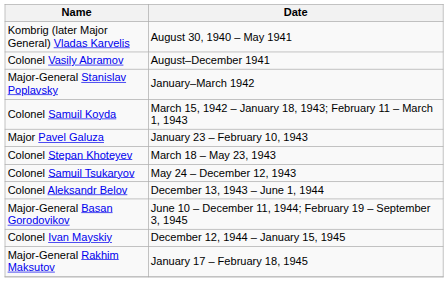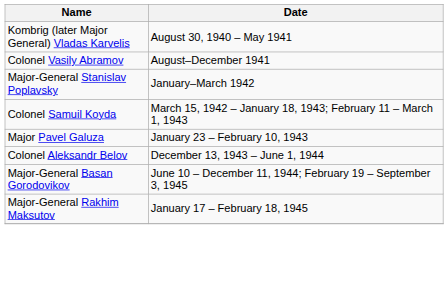 <table class="wikitable" style="margin: 1em auto 1em auto">
 <tr>
 <th width="200">Name</th>
 <th width="420">Date</th>
 </tr>
 <tr>
 <td>Kombrig (later Major General) <a href='#'>Vladas Karvelis</a></td>
 <td>August 30, 1940 – May 1941</td>
 </tr>
 <tr>
 <td>Colonel <a href='#'>Vasily Abramov</a></td>
 <td>August–December 1941</td>
 </tr>
 <tr>
 <td>Major-General <a href='#'>Stanislav Poplavsky</a></td>
 <td>January–March 1942</td>
 </tr>
 <tr>
 <td>Colonel <a href='#'>Samuil Koyda</a></td>
 <td>March 15, 1942 – January 18, 1943; February 11 – March 1, 1943</td>
 </tr>
 <tr>
 <td>Major <a href='#'>Pavel Galuza</a></td>
 <td>January 23 – February 10, 1943</td>
 </tr>
 <tr>
-<td>Colonel <a href='#'>Stepan Khoteyev</a></td>
-<td>March 18 – May 23, 1943</td>
-</tr>
-<tr>
-<td>Colonel <a href='#'>Samuil Tsukaryov</a></td>
-<td>May 24 – December 12, 1943</td>
-</tr>
-<tr>
 <td>Colonel <a href='#'>Aleksandr Belov</a></td>
 <td>December 13, 1943 – June 1, 1944</td>
 </tr>
 <tr>
 <td>Major-General <a href='#'>Basan Gorodovikov</a></td>
 <td>June 10 – December 11, 1944; February 19 – September 3, 1945</td>
 </tr>
 <tr>
-<td>Colonel <a href='#'>Ivan Mayskiy</a></td>
-<td>December 12, 1944 – January 15, 1945</td>
-</tr>
-<tr>
 <td>Major-General <a href='#'>Rakhim Maksutov</a></td>
 <td>January 17 – February 18, 1945</td>
 </tr>
 <tr>
 </tr>
 </table>
